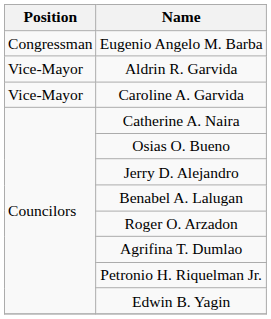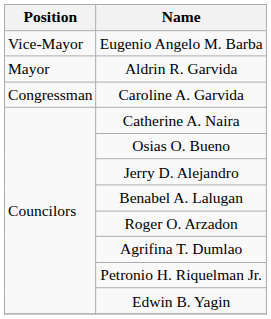 <table class="wikitable" style="line-height:1.20em; font-size:100%;">
 <tr>
 <th>Position</th>
 <th>Name</th>
 </tr>
 <tr>
-<td>Congressman</td>
+<td>Vice-Mayor</td>
 <td style="text-align:center;">Eugenio Angelo M. Barba</td>
 </tr>
 <tr>
-<td>Vice-Mayor</td>
+<td>Mayor</td>
 <td style="text-align:center;">Aldrin R. Garvida</td>
 </tr>
 <tr>
-<td>Vice-Mayor</td>
+<td>Congressman</td>
 <td style="text-align:center;">Caroline A. Garvida</td>
 </tr>
 <tr>
 <td rowspan=8>Councilors</td>
 <td style="text-align:center;">Catherine A. Naira</td>
 </tr>
 <tr>
 <td style="text-align:center;">Osias O. Bueno</td>
 </tr>
 <tr>
 <td style="text-align:center;">Jerry D. Alejandro</td>
 </tr>
 <tr>
 <td style="text-align:center;">Benabel A. Lalugan</td>
 </tr>
 <tr>
 <td style="text-align:center;">Roger O. Arzadon</td>
 </tr>
 <tr>
 <td style="text-align:center;">Agrifina T. Dumlao</td>
 </tr>
 <tr>
 <td style="text-align:center;">Petronio H. Riquelman Jr.</td>
 </tr>
 <tr>
 <td style="text-align:center;">Edwin B. Yagin</td>
 </tr>
 <tr>
 </tr>
 </table>
